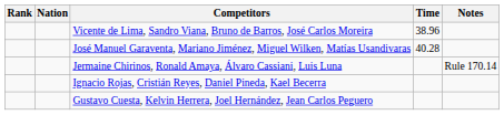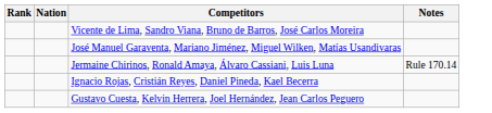 <table class="wikitable sortable" style="text-align:center; font-size:95%">
 <tr>
 <th>Rank</th>
 <th>Nation</th>
 <th>Competitors</th>
-<th>Time</th>
 <th>Notes</th>
 </tr>
 <tr>
 <td></td>
 <td align=left></td>
 <td align=left><a href='#'>Vicente de Lima</a>, <a href='#'>Sandro Viana</a>, <a href='#'>Bruno de Barros</a>, <a href='#'>José Carlos Moreira</a></td>
-<td>38.96</td>
 <td></td>
 </tr>
 <tr>
 <td></td>
 <td align=left></td>
 <td align=left><a href='#'>José Manuel Garaventa</a>, <a href='#'>Mariano Jiménez</a>, <a href='#'>Miguel Wilken</a>, <a href='#'>Matías Usandivaras</a></td>
-<td>40.28</td>
 <td></td>
 </tr>
 <tr>
 <td></td>
 <td align=left></td>
 <td align=left><a href='#'>Jermaine Chirinos</a>, <a href='#'>Ronald Amaya</a>, <a href='#'>Álvaro Cassiani</a>, <a href='#'>Luis Luna</a></td>
-<td></td>
 <td>Rule 170.14</td>
 </tr>
 <tr>
 <td></td>
 <td align=left></td>
 <td align=left><a href='#'>Ignacio Rojas</a>, <a href='#'>Cristián Reyes</a>, <a href='#'>Daniel Pineda</a>, <a href='#'>Kael Becerra</a></td>
 <td></td>
-<td></td>
 </tr>
 <tr>
 <td></td>
 <td align=left></td>
 <td align=left><a href='#'>Gustavo Cuesta</a>, <a href='#'>Kelvin Herrera</a>, <a href='#'>Joel Hernández</a>, <a href='#'>Jean Carlos Peguero</a></td>
 <td></td>
-<td></td>
 </tr>
 </table>
